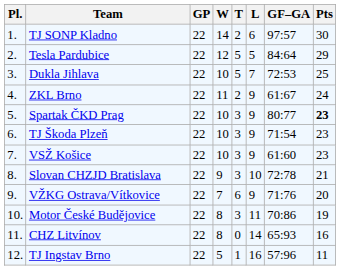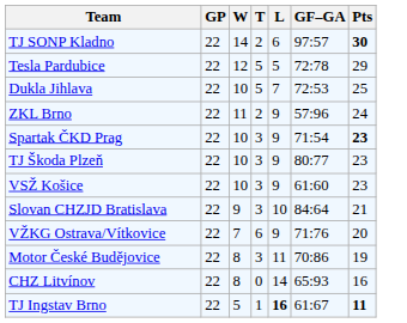 <table class="wikitable">
 <tr>
-<th>Pl.</th>
 <th width="200">Team</th>
 <th>GP</th>
 <th>W</th>
 <th>T</th>
 <th>L</th>
 <th>GF–GA</th>
 <th>Pts</th>
 </tr>
 <tr bgcolor="#f0f8ff">
-<td>1.</td>
 <td><a href='#'>TJ SONP Kladno</a></td>
 <td>22</td>
 <td>14</td>
 <td>2</td>
 <td>6</td>
 <td>97:57</td>
-<td>30</td>
+<td><strong>30</strong></td>
 </tr>
 <tr bgcolor="#f0f8ff">
-<td>2.</td>
 <td><a href='#'>Tesla Pardubice</a></td>
 <td>22</td>
 <td>12</td>
 <td>5</td>
 <td>5</td>
-<td>84:64</td>
+<td>72:78</td>
 <td>29</td>
 </tr>
 <tr bgcolor="#f0f8ff">
-<td>3.</td>
 <td><a href='#'>Dukla Jihlava</a></td>
 <td>22</td>
 <td>10</td>
 <td>5</td>
 <td>7</td>
 <td>72:53</td>
 <td>25</td>
 </tr>
 <tr bgcolor="#f0f8ff">
-<td>4.</td>
 <td><a href='#'>ZKL Brno</a></td>
 <td>22</td>
 <td>11</td>
 <td>2</td>
 <td>9</td>
-<td>61:67</td>
+<td>57:96</td>
 <td>24</td>
 </tr>
 <tr bgcolor="#f0f8ff">
-<td>5.</td>
 <td><a href='#'>Spartak ČKD Prag</a></td>
 <td>22</td>
 <td>10</td>
 <td>3</td>
 <td>9</td>
-<td>80:77</td>
+<td>71:54</td>
 <td><strong>23</strong></td>
 </tr>
 <tr bgcolor="#f0f8ff">
-<td>6.</td>
 <td><a href='#'>TJ Škoda Plzeň</a></td>
 <td>22</td>
 <td>10</td>
 <td>3</td>
 <td>9</td>
-<td>71:54</td>
+<td>80:77</td>
 <td>23</td>
 </tr>
 <tr bgcolor="#f0f8ff">
-<td>7.</td>
 <td><a href='#'>VSŽ Košice</a></td>
 <td>22</td>
 <td>10</td>
 <td>3</td>
 <td>9</td>
 <td>61:60</td>
 <td>23</td>
 </tr>
 <tr bgcolor="#f0f8ff">
-<td>8.</td>
 <td><a href='#'>Slovan CHZJD Bratislava</a></td>
 <td>22</td>
 <td>9</td>
 <td>3</td>
 <td>10</td>
-<td>72:78</td>
+<td>84:64</td>
 <td>21</td>
 </tr>
 <tr bgcolor="#f0f8ff">
-<td>9.</td>
 <td><a href='#'>VŽKG Ostrava/Vítkovice</a></td>
 <td>22</td>
 <td>7</td>
 <td>6</td>
 <td>9</td>
 <td>71:76</td>
 <td>20</td>
 </tr>
 <tr bgcolor="#f0f8ff">
-<td>10.</td>
 <td><a href='#'>Motor České Budějovice</a></td>
 <td>22</td>
 <td>8</td>
 <td>3</td>
 <td>11</td>
 <td>70:86</td>
 <td>19</td>
 </tr>
 <tr bgcolor="#f0f8ff">
-<td>11.</td>
 <td><a href='#'>CHZ Litvínov</a></td>
 <td>22</td>
 <td>8</td>
 <td>0</td>
 <td>14</td>
 <td>65:93</td>
 <td>16</td>
 </tr>
 <tr bgcolor="#f0f8ff">
-<td>12.</td>
 <td><a href='#'>TJ Ingstav Brno</a></td>
 <td>22</td>
 <td>5</td>
 <td>1</td>
-<td>16</td>
-<td>57:96</td>
-<td>11</td>
+<td><strong>16</strong></td>
+<td>61:67</td>
+<td><strong>11</strong></td>
 </tr>
 </table>
